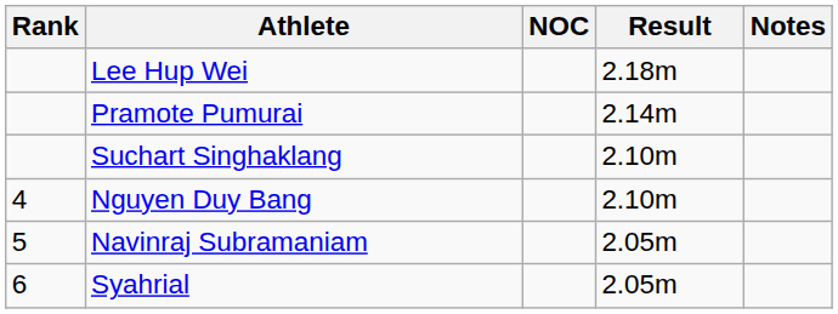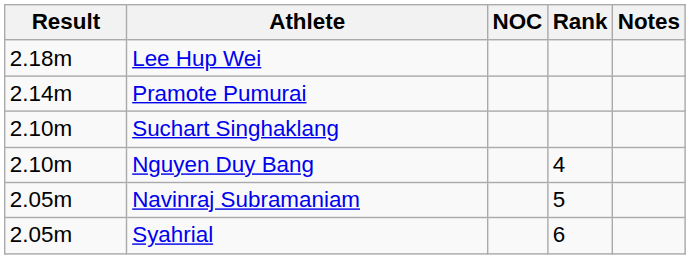 <table class="wikitable sortable" style="text-align:Left">
 <tr>
-<th width=10>Rank</th>
+<th width=80>Result</th>
 <th width=250>Athlete</th>
 <th width=10>NOC</th>
-<th width=80>Result</th>
+<th width=10>Rank</th>
 <th width=10>Notes</th>
 </tr>
 <tr>
-<td></td>
+<td>2.18m</td>
 <td><a href='#'>Lee Hup Wei</a></td>
 <td></td>
-<td>2.18m</td>
+<td></td>
 <td></td>
 </tr>
 <tr>
-<td></td>
+<td>2.14m</td>
 <td><a href='#'>Pramote Pumurai</a></td>
 <td></td>
-<td>2.14m</td>
+<td></td>
 <td></td>
 </tr>
 <tr>
-<td></td>
+<td>2.10m</td>
 <td><a href='#'>Suchart Singhaklang</a></td>
 <td></td>
-<td>2.10m</td>
+<td></td>
 <td></td>
 </tr>
 <tr>
-<td>4</td>
+<td>2.10m</td>
 <td><a href='#'>Nguyen Duy Bang</a></td>
 <td></td>
-<td>2.10m</td>
+<td>4</td>
 <td></td>
 </tr>
 <tr>
-<td>5</td>
+<td>2.05m</td>
 <td><a href='#'>Navinraj Subramaniam</a></td>
 <td></td>
-<td>2.05m</td>
+<td>5</td>
 <td></td>
 </tr>
 <tr>
-<td>6</td>
+<td>2.05m</td>
 <td><a href='#'>Syahrial</a></td>
 <td></td>
-<td>2.05m</td>
+<td>6</td>
 <td></td>
 </tr>
 </table>
